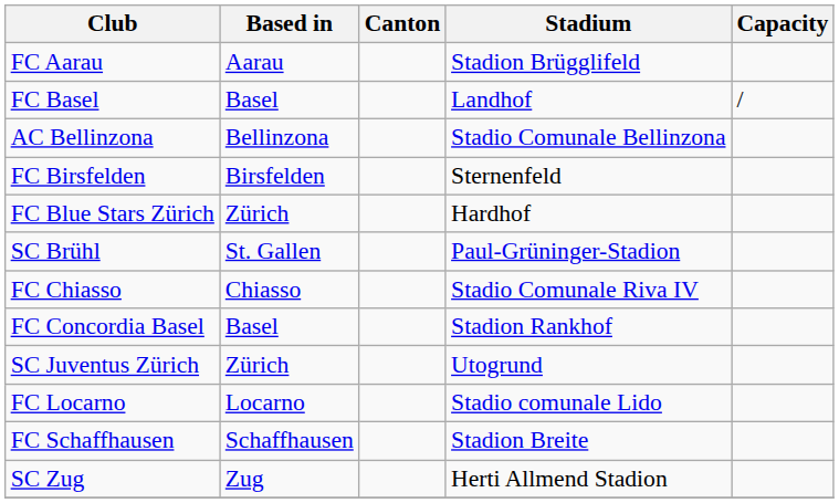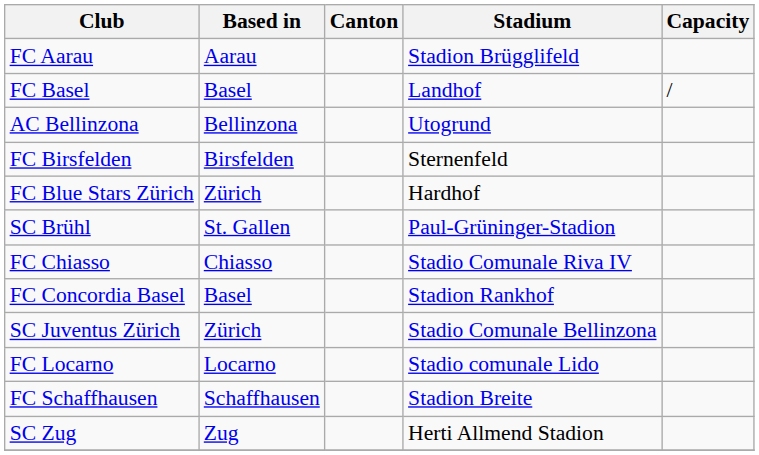 <table class="wikitable">
 <tr>
 <th>Club</th>
 <th>Based in</th>
 <th>Canton</th>
 <th>Stadium</th>
 <th>Capacity</th>
 </tr>
 <tr>
 <td><a href='#'>FC Aarau</a></td>
 <td><a href='#'>Aarau</a></td>
 <td></td>
 <td><a href='#'>Stadion Brügglifeld</a></td>
 <td></td>
 </tr>
 <tr>
 <td><a href='#'>FC Basel</a></td>
 <td><a href='#'>Basel</a></td>
 <td></td>
 <td><a href='#'>Landhof</a></td>
 <td>/</td>
 </tr>
 <tr>
 <td><a href='#'>AC Bellinzona</a></td>
 <td><a href='#'>Bellinzona</a></td>
 <td></td>
-<td><a href='#'>Stadio Comunale Bellinzona</a></td>
+<td><a href='#'>Utogrund</a></td>
 <td></td>
 </tr>
 <tr>
 <td><a href='#'>FC Birsfelden</a></td>
 <td><a href='#'>Birsfelden</a></td>
 <td></td>
 <td>Sternenfeld</td>
 <td></td>
 </tr>
 <tr>
 <td><a href='#'>FC Blue Stars Zürich</a></td>
 <td><a href='#'>Zürich</a></td>
 <td></td>
 <td>Hardhof</td>
 <td></td>
 </tr>
 <tr>
 <td><a href='#'>SC Brühl</a></td>
 <td><a href='#'>St. Gallen</a></td>
 <td></td>
 <td><a href='#'>Paul-Grüninger-Stadion</a></td>
 <td></td>
 </tr>
 <tr>
 <td><a href='#'>FC Chiasso</a></td>
 <td><a href='#'>Chiasso</a></td>
 <td></td>
 <td><a href='#'>Stadio Comunale Riva IV</a></td>
 <td></td>
 </tr>
 <tr>
 <td><a href='#'>FC Concordia Basel</a></td>
 <td><a href='#'>Basel</a></td>
 <td></td>
 <td><a href='#'>Stadion Rankhof</a></td>
 <td></td>
 </tr>
 <tr>
 <td><a href='#'>SC Juventus Zürich</a></td>
 <td><a href='#'>Zürich</a></td>
 <td></td>
-<td><a href='#'>Utogrund</a></td>
+<td><a href='#'>Stadio Comunale Bellinzona</a></td>
 <td></td>
 </tr>
 <tr>
 <td><a href='#'>FC Locarno</a></td>
 <td><a href='#'>Locarno</a></td>
 <td></td>
 <td><a href='#'>Stadio comunale Lido</a></td>
 <td></td>
 </tr>
 <tr>
 <td><a href='#'>FC Schaffhausen</a></td>
 <td><a href='#'>Schaffhausen</a></td>
 <td></td>
 <td><a href='#'>Stadion Breite</a></td>
 <td></td>
 </tr>
 <tr>
 <td><a href='#'>SC Zug</a></td>
 <td><a href='#'>Zug</a></td>
 <td></td>
 <td>Herti Allmend Stadion</td>
 <td></td>
 </tr>
 <tr>
 </tr>
 </table>
